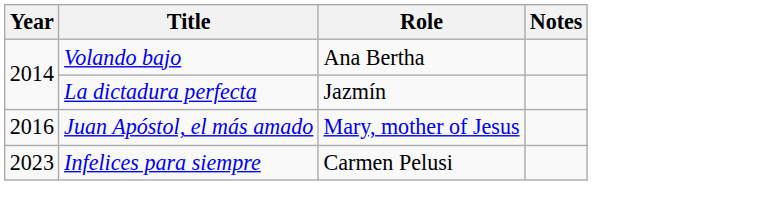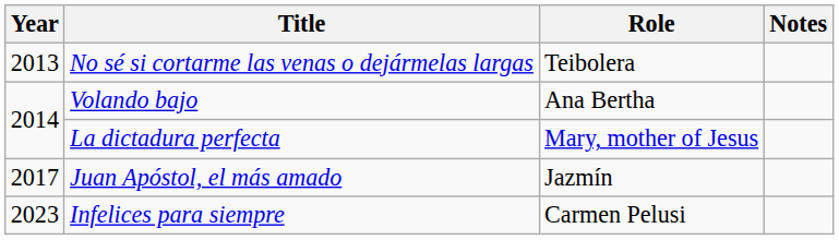 <table class="wikitable sortable">
 <tr>
 <th>Year</th>
 <th>Title</th>
 <th>Role</th>
 <th>Notes</th>
+</tr>
+<tr>
+<td>2013</td>
+<td><em><a href='#'>No sé si cortarme las venas o dejármelas largas</a></em></td>
+<td>Teibolera</td>
+<td></td>
 </tr>
 <tr>
 <td rowspan=2>2014</td>
 <td><em><a href='#'>Volando bajo</a></em></td>
 <td>Ana Bertha</td>
 <td></td>
 </tr>
 <tr>
 <td><em><a href='#'>La dictadura perfecta</a></em></td>
-<td>Jazmín</td>
+<td><a href='#'>Mary, mother of Jesus</a></td>
 <td></td>
 </tr>
 <tr>
-<td>2016</td>
+<td>2017</td>
 <td><em><a href='#'>Juan Apóstol, el más amado</a></em></td>
-<td><a href='#'>Mary, mother of Jesus</a></td>
+<td>Jazmín</td>
 <td></td>
 </tr>
 <tr>
 <td>2023</td>
 <td><em><a href='#'>Infelices para siempre</a></em></td>
 <td>Carmen Pelusi</td>
 <td></td>
 </tr>
 </table>
